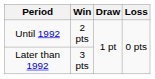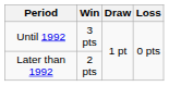 <table class="wikitable" style="text-align: center;">
 <tr>
 <th width=100>Period</th>
 <th width=25>Win</th>
 <th width=25>Draw</th>
 <th width=25>Loss</th>
 </tr>
 <tr>
 <td>Until <a href='#'>1992</a></td>
-<td>2 pts</td>
+<td>3 pts</td>
 <td rowspan=2>1 pt</td>
 <td rowspan=2>0 pts</td>
 </tr>
 <tr>
 <td>Later than <a href='#'>1992</a></td>
-<td>3 pts</td>
+<td>2 pts</td>
 </tr>
 </table>
